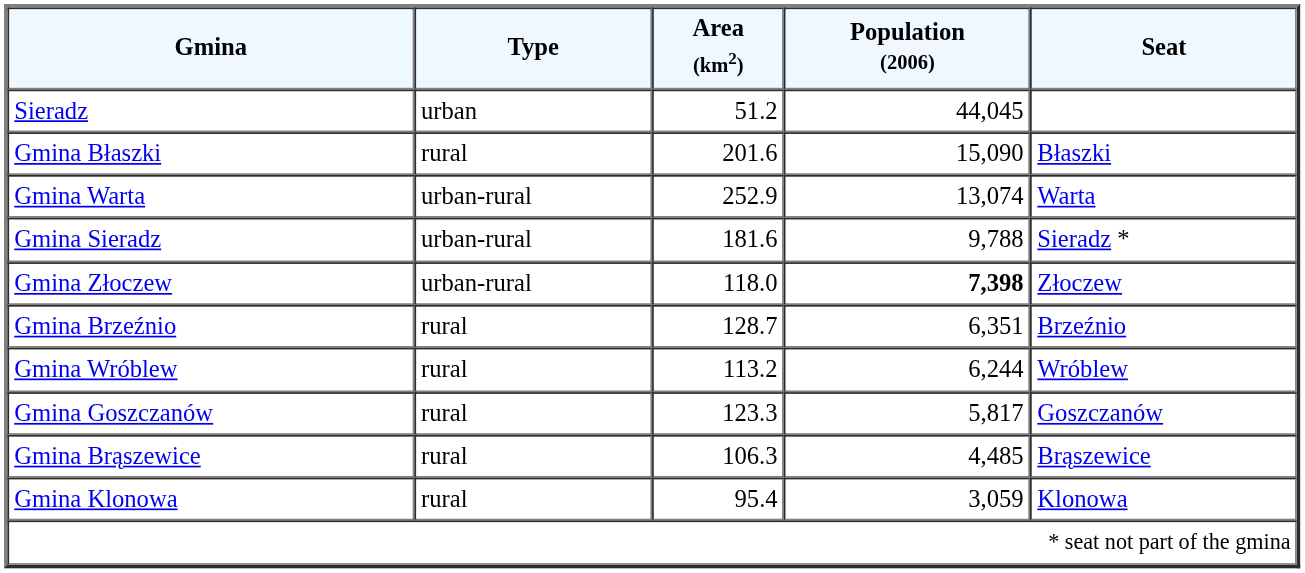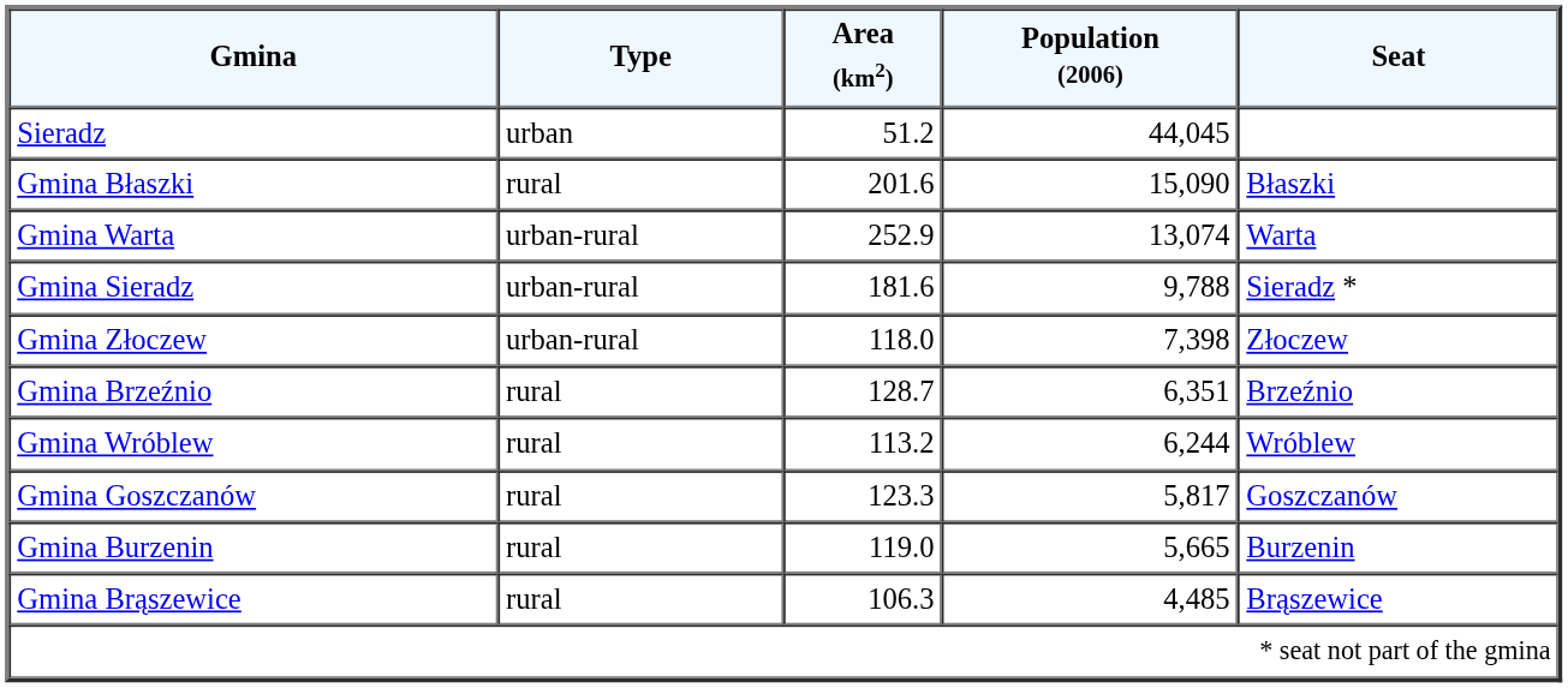 <table width="60%" border="2" cellpadding="3" cellspacing="0" style="font-size:90%;line-height:120%;">
 <tr bgcolor="F0F8FF">
 <td style="text-align:center;"><strong>Gmina</strong></td>
 <td style="text-align:center;"><strong>Type</strong></td>
 <td style="text-align:center;"><strong>Area<br><small>(km<sup>2</sup>)</small></strong></td>
 <td style="text-align:center;"><strong>Population<br><small>(2006)</small></strong></td>
 <td style="text-align:center;"><strong>Seat</strong></td>
 </tr>
 <tr>
 <td><a href='#'>Sieradz</a></td>
 <td>urban</td>
 <td style="text-align:right;">51.2</td>
 <td style="text-align:right;">44,045</td>
 <td> </td>
 </tr>
 <tr>
 <td><a href='#'>Gmina Błaszki</a></td>
 <td>rural</td>
 <td style="text-align:right;">201.6</td>
 <td style="text-align:right;">15,090</td>
 <td><a href='#'>Błaszki</a></td>
 </tr>
 <tr>
 <td><a href='#'>Gmina Warta</a></td>
 <td>urban-rural</td>
 <td style="text-align:right;">252.9</td>
 <td style="text-align:right;">13,074</td>
 <td><a href='#'>Warta</a></td>
 </tr>
 <tr>
 <td><a href='#'>Gmina Sieradz</a></td>
 <td>urban-rural</td>
 <td style="text-align:right;">181.6</td>
 <td style="text-align:right;">9,788</td>
 <td><a href='#'>Sieradz</a> *</td>
 </tr>
 <tr>
 <td><a href='#'>Gmina Złoczew</a></td>
 <td>urban-rural</td>
 <td style="text-align:right;">118.0</td>
-<td style="text-align:right;"><strong>7,398</strong></td>
+<td style="text-align:right;">7,398</td>
 <td><a href='#'>Złoczew</a></td>
 </tr>
 <tr>
 <td><a href='#'>Gmina Brzeźnio</a></td>
 <td>rural</td>
 <td style="text-align:right;">128.7</td>
 <td style="text-align:right;">6,351</td>
 <td><a href='#'>Brzeźnio</a></td>
 </tr>
 <tr>
 <td><a href='#'>Gmina Wróblew</a></td>
 <td>rural</td>
 <td style="text-align:right;">113.2</td>
 <td style="text-align:right;">6,244</td>
 <td><a href='#'>Wróblew</a></td>
 </tr>
 <tr>
 <td><a href='#'>Gmina Goszczanów</a></td>
 <td>rural</td>
 <td style="text-align:right;">123.3</td>
 <td style="text-align:right;">5,817</td>
 <td><a href='#'>Goszczanów</a></td>
 </tr>
 <tr>
+<td><a href='#'>Gmina Burzenin</a></td>
+<td>rural</td>
+<td style="text-align:right;">119.0</td>
+<td style="text-align:right;">5,665</td>
+<td><a href='#'>Burzenin</a></td>
+</tr>
+<tr>
 <td><a href='#'>Gmina Brąszewice</a></td>
 <td>rural</td>
 <td style="text-align:right;">106.3</td>
 <td style="text-align:right;">4,485</td>
 <td><a href='#'>Brąszewice</a></td>
 </tr>
 <tr>
-<td><a href='#'>Gmina Klonowa</a></td>
-<td>rural</td>
-<td style="text-align:right;">95.4</td>
-<td style="text-align:right;">3,059</td>
-<td><a href='#'>Klonowa</a></td>
-</tr>
-<tr>
 <td colspan=5 style="text-align:right;font-size:90%">* seat not part of the gmina</td>
 </tr>
 <tr>
 </tr>
 </table>
